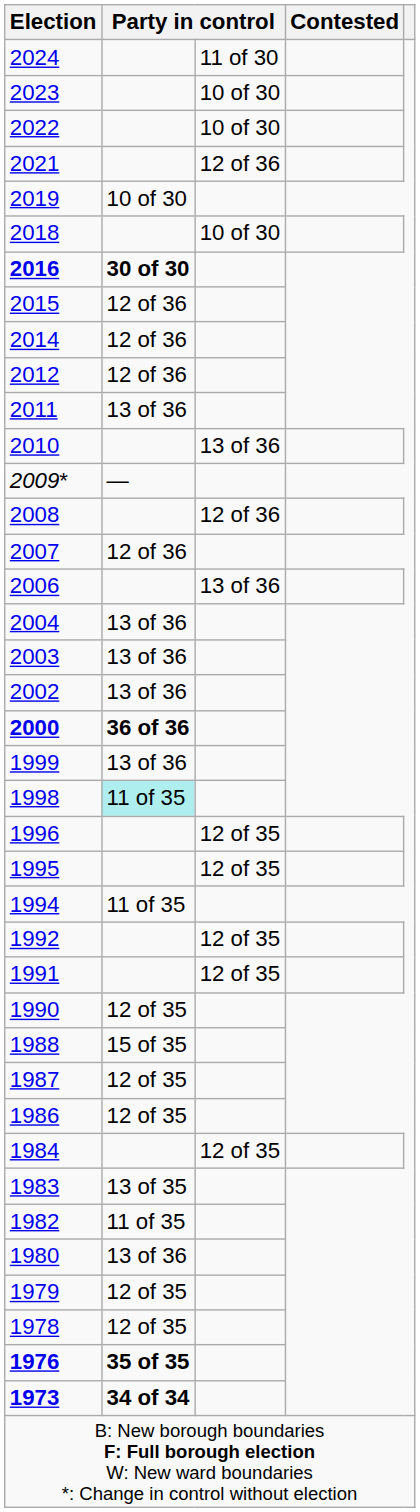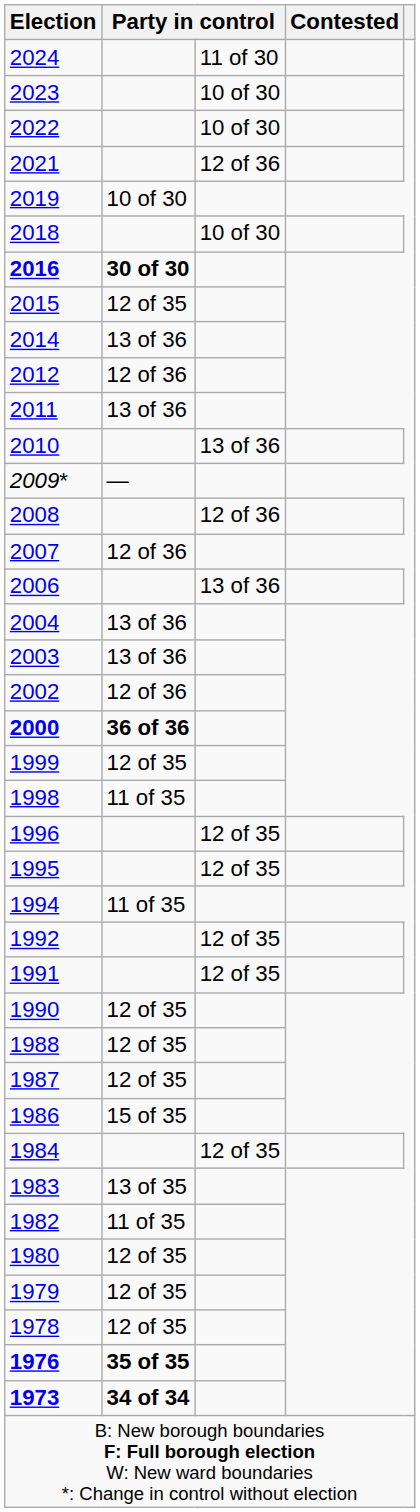 <table class="wikitable sortable">
 <tr>
 <th scope="col">Election</th>
 <th scope="col" colspan="2">Party in control</th>
 <th scope="col">Contested</th>
 <th scope="col" class="unsortable"></th>
 </tr>
 <tr>
 <td><a href='#'>2024</a></td>
 <td></td>
 <td>11 of 30</td>
 <td></td>
 </tr>
 <tr>
 <td><a href='#'>2023</a></td>
 <td></td>
 <td>10 of 30</td>
 <td></td>
 </tr>
 <tr>
 <td><a href='#'>2022</a></td>
 <td></td>
 <td>10 of 30</td>
 <td></td>
 </tr>
 <tr>
 <td><a href='#'>2021</a></td>
 <td></td>
 <td>12 of 36</td>
 <td></td>
 </tr>
 <tr>
 <td><a href='#'>2019</a></td>
 <td>10 of 30</td>
 <td></td>
 </tr>
 <tr>
 <td><a href='#'>2018</a></td>
 <td></td>
 <td>10 of 30</td>
 <td></td>
 </tr>
 <tr>
 <td><strong><a href='#'>2016</a></strong></td>
 <td><strong>30 of 30</strong></td>
 <td></td>
 </tr>
 <tr>
 <td><a href='#'>2015</a></td>
-<td>12 of 36</td>
+<td>12 of 35</td>
 <td></td>
 </tr>
 <tr>
 <td><a href='#'>2014</a></td>
-<td>12 of 36</td>
+<td>13 of 36</td>
 <td></td>
 </tr>
 <tr>
 <td><a href='#'>2012</a></td>
 <td>12 of 36</td>
 <td></td>
 </tr>
 <tr>
 <td><a href='#'>2011</a></td>
 <td>13 of 36</td>
 <td></td>
 </tr>
 <tr>
 <td><a href='#'>2010</a></td>
 <td></td>
 <td>13 of 36</td>
 <td></td>
 </tr>
 <tr>
 <td><em>2009</em>*</td>
 <td>—</td>
 <td></td>
 </tr>
 <tr>
 <td><a href='#'>2008</a></td>
 <td></td>
 <td>12 of 36</td>
 <td></td>
 </tr>
 <tr>
 <td><a href='#'>2007</a></td>
 <td>12 of 36</td>
 <td></td>
 </tr>
 <tr>
 <td><a href='#'>2006</a></td>
 <td></td>
 <td>13 of 36</td>
 <td></td>
 </tr>
 <tr>
 <td><a href='#'>2004</a></td>
 <td>13 of 36</td>
 <td></td>
 </tr>
 <tr>
 <td><a href='#'>2003</a></td>
 <td>13 of 36</td>
 <td></td>
 </tr>
 <tr>
 <td><a href='#'>2002</a></td>
-<td>13 of 36</td>
+<td>12 of 36</td>
 <td></td>
 </tr>
 <tr>
 <td><strong><a href='#'>2000</a></strong></td>
 <td><strong>36 of 36</strong></td>
 <td></td>
 </tr>
 <tr>
 <td><a href='#'>1999</a></td>
-<td>13 of 36</td>
+<td>12 of 35</td>
 <td></td>
 </tr>
 <tr>
 <td><a href='#'>1998</a></td>
-<td style="background: paleturquoise;">11 of 35</td>
+<td>11 of 35</td>
 <td></td>
 </tr>
 <tr>
 <td><a href='#'>1996</a></td>
 <td></td>
 <td>12 of 35</td>
 <td></td>
 </tr>
 <tr>
 <td><a href='#'>1995</a></td>
 <td></td>
 <td>12 of 35</td>
 <td></td>
 </tr>
 <tr>
 <td><a href='#'>1994</a></td>
 <td>11 of 35</td>
 <td></td>
 </tr>
 <tr>
 <td><a href='#'>1992</a></td>
 <td></td>
 <td>12 of 35</td>
 <td></td>
 </tr>
 <tr>
 <td><a href='#'>1991</a></td>
 <td></td>
 <td>12 of 35</td>
 <td></td>
 </tr>
 <tr>
 <td><a href='#'>1990</a></td>
 <td>12 of 35</td>
 <td></td>
 </tr>
 <tr>
 <td><a href='#'>1988</a></td>
-<td>15 of 35</td>
+<td>12 of 35</td>
 <td></td>
 </tr>
 <tr>
 <td><a href='#'>1987</a></td>
 <td>12 of 35</td>
 <td></td>
 </tr>
 <tr>
 <td><a href='#'>1986</a></td>
-<td>12 of 35</td>
+<td>15 of 35</td>
 <td></td>
 </tr>
 <tr>
 <td><a href='#'>1984</a></td>
 <td></td>
 <td>12 of 35</td>
 <td></td>
 </tr>
 <tr>
 <td><a href='#'>1983</a></td>
 <td>13 of 35</td>
 <td></td>
 </tr>
 <tr>
 <td><a href='#'>1982</a></td>
 <td>11 of 35</td>
 <td></td>
 </tr>
 <tr>
 <td><a href='#'>1980</a></td>
-<td>13 of 36</td>
+<td>12 of 35</td>
 <td></td>
 </tr>
 <tr>
 <td><a href='#'>1979</a></td>
 <td>12 of 35</td>
 <td></td>
 </tr>
 <tr>
 <td><a href='#'>1978</a></td>
 <td>12 of 35</td>
 <td></td>
 </tr>
 <tr>
 <td><strong><a href='#'>1976</a></strong></td>
 <td><strong>35 of 35</strong></td>
 <td></td>
 </tr>
 <tr>
 <td><strong><a href='#'>1973</a></strong></td>
 <td><strong>34 of 34</strong></td>
 <td></td>
 </tr>
 <tr class="sortbottom">
 <td colspan="5" style="font-size: smaller; text-align: center;">B: New borough boundaries<br><strong>F: Full borough election</strong><br>W: New ward boundaries<br>*: Change in control without election</td>
 </tr>
 </table>
